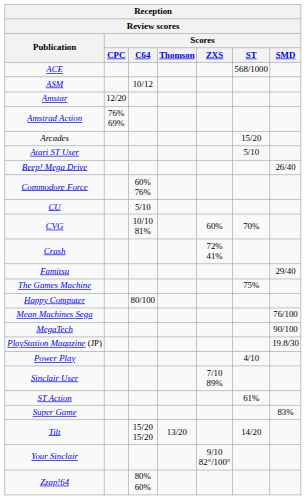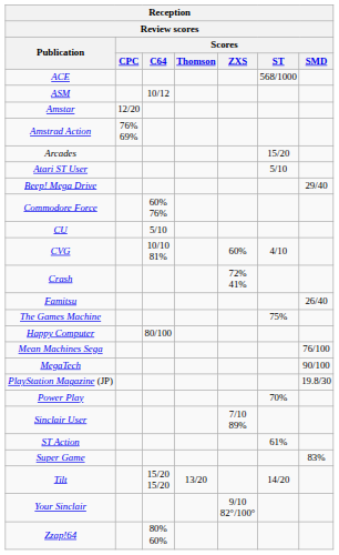 <table class="wikitable collapsible" style="float:right; font-size:80%; text-align:center; margin:1em; margin-top:0; padding:0;" cellpadding="0">
 <tr>
 <th colspan=10 style="font-size: 100%">Reception</th>
 </tr>
 <tr>
 <th colspan=7>Review scores</th>
 </tr>
 <tr>
 <th rowspan=2>Publication</th>
 <th colspan=7>Scores</th>
 </tr>
 <tr>
 <th><a href='#'>CPC</a></th>
 <th><a href='#'>C64</a></th>
 <th><a href='#'>Thomson</a></th>
 <th><a href='#'>ZXS</a></th>
 <th><a href='#'>ST</a></th>
 <th><a href='#'>SMD</a></th>
 </tr>
 <tr>
 <td><em><a href='#'>ACE</a></em></td>
 <td></td>
 <td></td>
 <td></td>
 <td></td>
 <td>568/1000</td>
 <td></td>
 </tr>
 <tr>
 <td><em><a href='#'>ASM</a></em></td>
 <td></td>
 <td>10/12</td>
 <td></td>
 <td></td>
 <td></td>
 <td></td>
 </tr>
 <tr>
 <td><em><a href='#'>Amstar</a></em></td>
 <td>12/20</td>
 <td></td>
 <td></td>
 <td></td>
 <td></td>
 <td></td>
 </tr>
 <tr>
 <td><em><a href='#'>Amstrad Action</a></em></td>
 <td>76%<br>69%</td>
 <td></td>
 <td></td>
 <td></td>
 <td></td>
 <td></td>
 </tr>
 <tr>
 <td><em>Arcades</em></td>
 <td></td>
 <td></td>
 <td></td>
 <td></td>
 <td>15/20</td>
 <td></td>
 </tr>
 <tr>
 <td><em><a href='#'>Atari ST User</a></em></td>
 <td></td>
 <td></td>
 <td></td>
 <td></td>
 <td>5/10</td>
 <td></td>
 </tr>
 <tr>
 <td><em><a href='#'>Beep! Mega Drive</a></em></td>
 <td></td>
 <td></td>
 <td></td>
 <td></td>
 <td></td>
-<td>26/40</td>
+<td>29/40</td>
 </tr>
 <tr>
 <td><em><a href='#'>Commodore Force</a></em></td>
 <td></td>
 <td>60%<br>76%</td>
 <td></td>
 <td></td>
 <td></td>
 <td></td>
 </tr>
 <tr>
 <td><em><a href='#'>CU</a></em></td>
 <td></td>
 <td>5/10</td>
 <td></td>
 <td></td>
 <td></td>
 <td></td>
 </tr>
 <tr>
 <td><em><a href='#'>CVG</a></em></td>
 <td></td>
 <td>10/10<br>81%</td>
 <td></td>
 <td>60%</td>
-<td>70%</td>
+<td>4/10</td>
 <td></td>
 </tr>
 <tr>
 <td><em><a href='#'>Crash</a></em></td>
 <td></td>
 <td></td>
 <td></td>
 <td>72%<br>41%</td>
 <td></td>
 <td></td>
 </tr>
 <tr>
 <td><em><a href='#'>Famitsu</a></em></td>
 <td></td>
 <td></td>
 <td></td>
 <td></td>
 <td></td>
-<td>29/40</td>
+<td>26/40</td>
 </tr>
 <tr>
 <td><em><a href='#'>The Games Machine</a></em></td>
 <td></td>
 <td></td>
 <td></td>
 <td></td>
 <td>75%</td>
 <td></td>
 </tr>
 <tr>
 <td><em><a href='#'>Happy Computer</a></em></td>
 <td></td>
 <td>80/100</td>
 <td></td>
 <td></td>
 <td></td>
 <td></td>
 </tr>
 <tr>
 <td><em><a href='#'>Mean Machines Sega</a></em></td>
 <td></td>
 <td></td>
 <td></td>
 <td></td>
 <td></td>
 <td>76/100</td>
 </tr>
 <tr>
 <td><em><a href='#'>MegaTech</a></em></td>
 <td></td>
 <td></td>
 <td></td>
 <td></td>
 <td></td>
 <td>90/100</td>
 </tr>
 <tr>
 <td><em><a href='#'>PlayStation Magazine</a></em> (JP)</td>
 <td></td>
 <td></td>
 <td></td>
 <td></td>
 <td></td>
 <td>19.8/30</td>
 </tr>
 <tr>
 <td><em><a href='#'>Power Play</a></em></td>
 <td></td>
 <td></td>
 <td></td>
 <td></td>
-<td>4/10</td>
+<td>70%</td>
 <td></td>
 </tr>
 <tr>
 <td><em><a href='#'>Sinclair User</a></em></td>
 <td></td>
 <td></td>
 <td></td>
 <td>7/10<br>89%</td>
 <td></td>
 <td></td>
 </tr>
 <tr>
 <td><em><a href='#'>ST Action</a></em></td>
 <td></td>
 <td></td>
 <td></td>
 <td></td>
 <td>61%</td>
 <td></td>
 </tr>
 <tr>
 <td><em><a href='#'>Super Game</a></em></td>
 <td></td>
 <td></td>
 <td></td>
 <td></td>
 <td></td>
 <td>83%</td>
 </tr>
 <tr>
 <td><em><a href='#'>Tilt</a></em></td>
 <td></td>
 <td>15/20<br>15/20</td>
 <td>13/20</td>
 <td></td>
 <td>14/20</td>
 <td></td>
 </tr>
 <tr>
 <td><em><a href='#'>Your Sinclair</a></em></td>
 <td></td>
 <td></td>
 <td></td>
 <td>9/10<br>82°/100°</td>
 <td></td>
 <td></td>
 </tr>
 <tr>
 <td><em><a href='#'>Zzap!64</a></em></td>
 <td></td>
 <td>80%<br>60%</td>
 <td></td>
 <td></td>
 <td></td>
 <td></td>
 </tr>
 </table>
